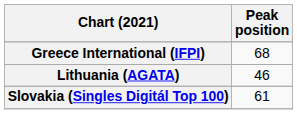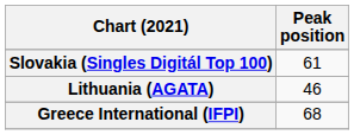 <table class="wikitable sortable plainrowheaders" style="text-align:center">
 <tr>
 <th scope="col">Chart (2021)</th>
 <th scope="col">Peak<br>position</th>
 </tr>
 <tr>
 </tr>
 <tr>
 </tr>
 <tr>
 </tr>
 <tr>
 </tr>
 <tr>
 </tr>
 <tr>
 </tr>
 <tr>
-<th scope="row">Greece International (<a href='#'>IFPI</a>)</th>
-<td>68</td>
+<th scope="row">Slovakia (<a href='#'>Singles Digitál Top 100</a>)</th>
+<td>61</td>
 </tr>
 <tr>
 </tr>
 <tr>
 <th scope="row">Lithuania (<a href='#'>AGATA</a>)</th>
 <td>46</td>
 </tr>
 <tr>
 </tr>
 <tr>
 </tr>
 <tr>
 </tr>
 <tr>
-<th scope="row">Slovakia (<a href='#'>Singles Digitál Top 100</a>)</th>
-<td>61</td>
+<th scope="row">Greece International (<a href='#'>IFPI</a>)</th>
+<td>68</td>
 </tr>
 <tr>
 </tr>
 <tr>
 </tr>
 <tr>
 </tr>
 <tr>
 </tr>
 <tr>
 </tr>
 </table>
